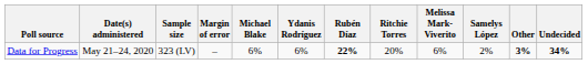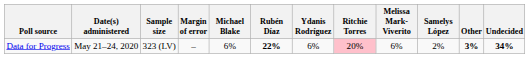 <table class="wikitable" style="font-size:90%;text-align:center;">
 <tr valign=bottom style="font-size:90%;">
 <th>Poll source</th>
 <th>Date(s)<br>administered</th>
 <th>Sample<br>size</th>
 <th>Margin<br>of error</th>
 <th style="width:60px;">Michael<br>Blake</th>
+<th style="width:60px;">Rubén<br>Díaz</th>
 <th style="width:60px;">Ydanis<br>Rodríguez</th>
-<th style="width:60px;">Rubén<br>Díaz</th>
 <th style="width:60px;">Ritchie<br>Torres</th>
 <th style="width:60px;">Melissa<br>Mark-Viverito</th>
 <th style="width:60px;">Samelys<br>López</th>
 <th>Other</th>
 <th>Undecided</th>
 </tr>
 <tr>
 <td style="text-align:left;"><a href='#'>Data for Progress</a></td>
 <td>May 21–24, 2020</td>
 <td>323 (LV)</td>
 <td>–</td>
 <td>6%</td>
+<td><strong>22%</strong></td>
 <td>6%</td>
-<td><strong>22%</strong></td>
-<td>20%</td>
+<td style="background: pink;">20%</td>
 <td>6%</td>
 <td>2%</td>
 <td><strong>3%</strong></td>
 <td><strong>34%</strong></td>
 </tr>
 </table>
